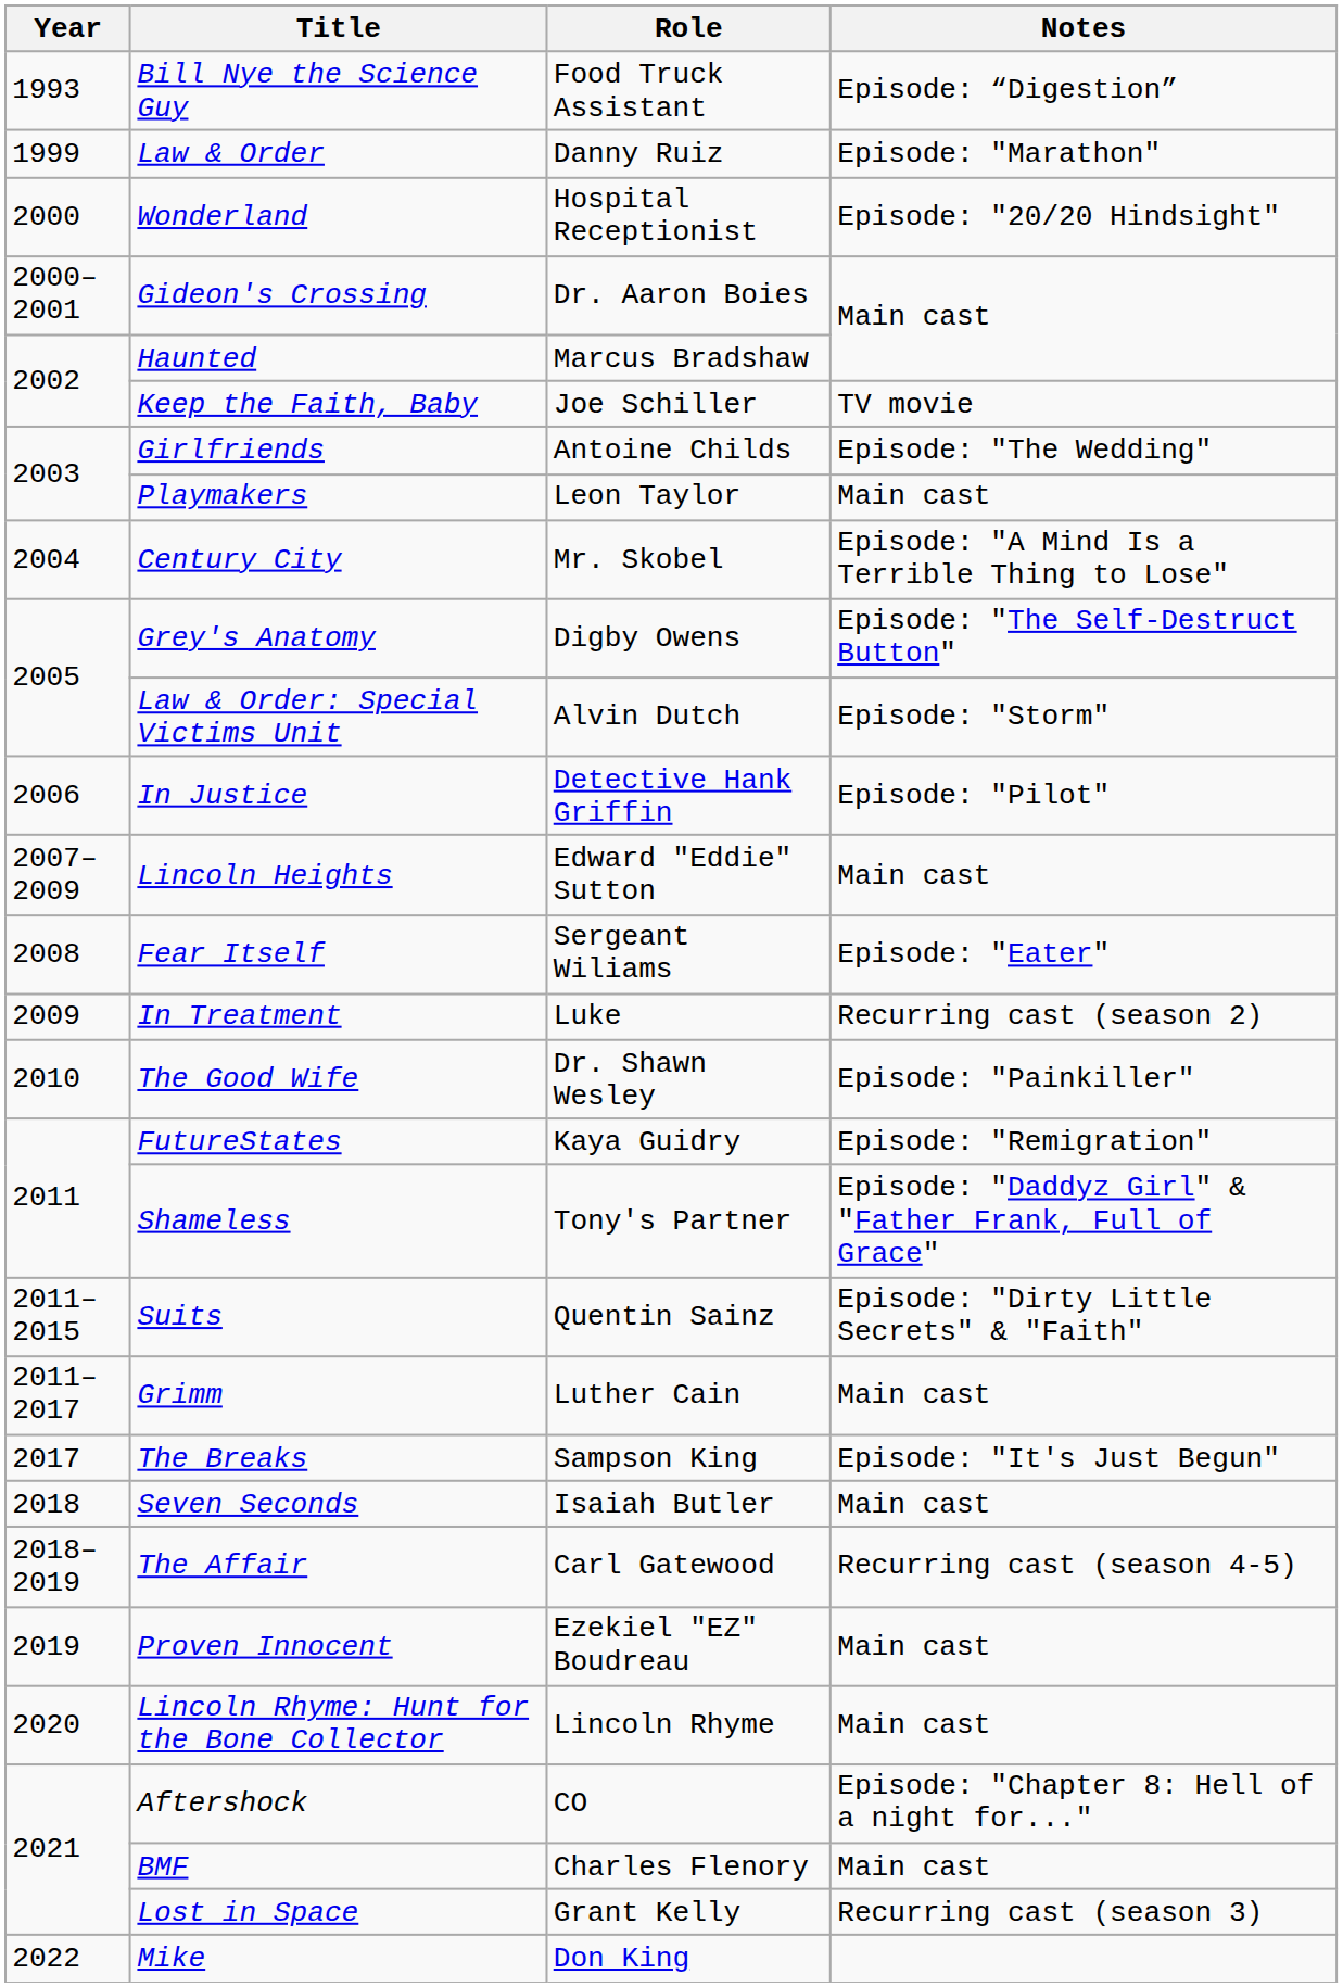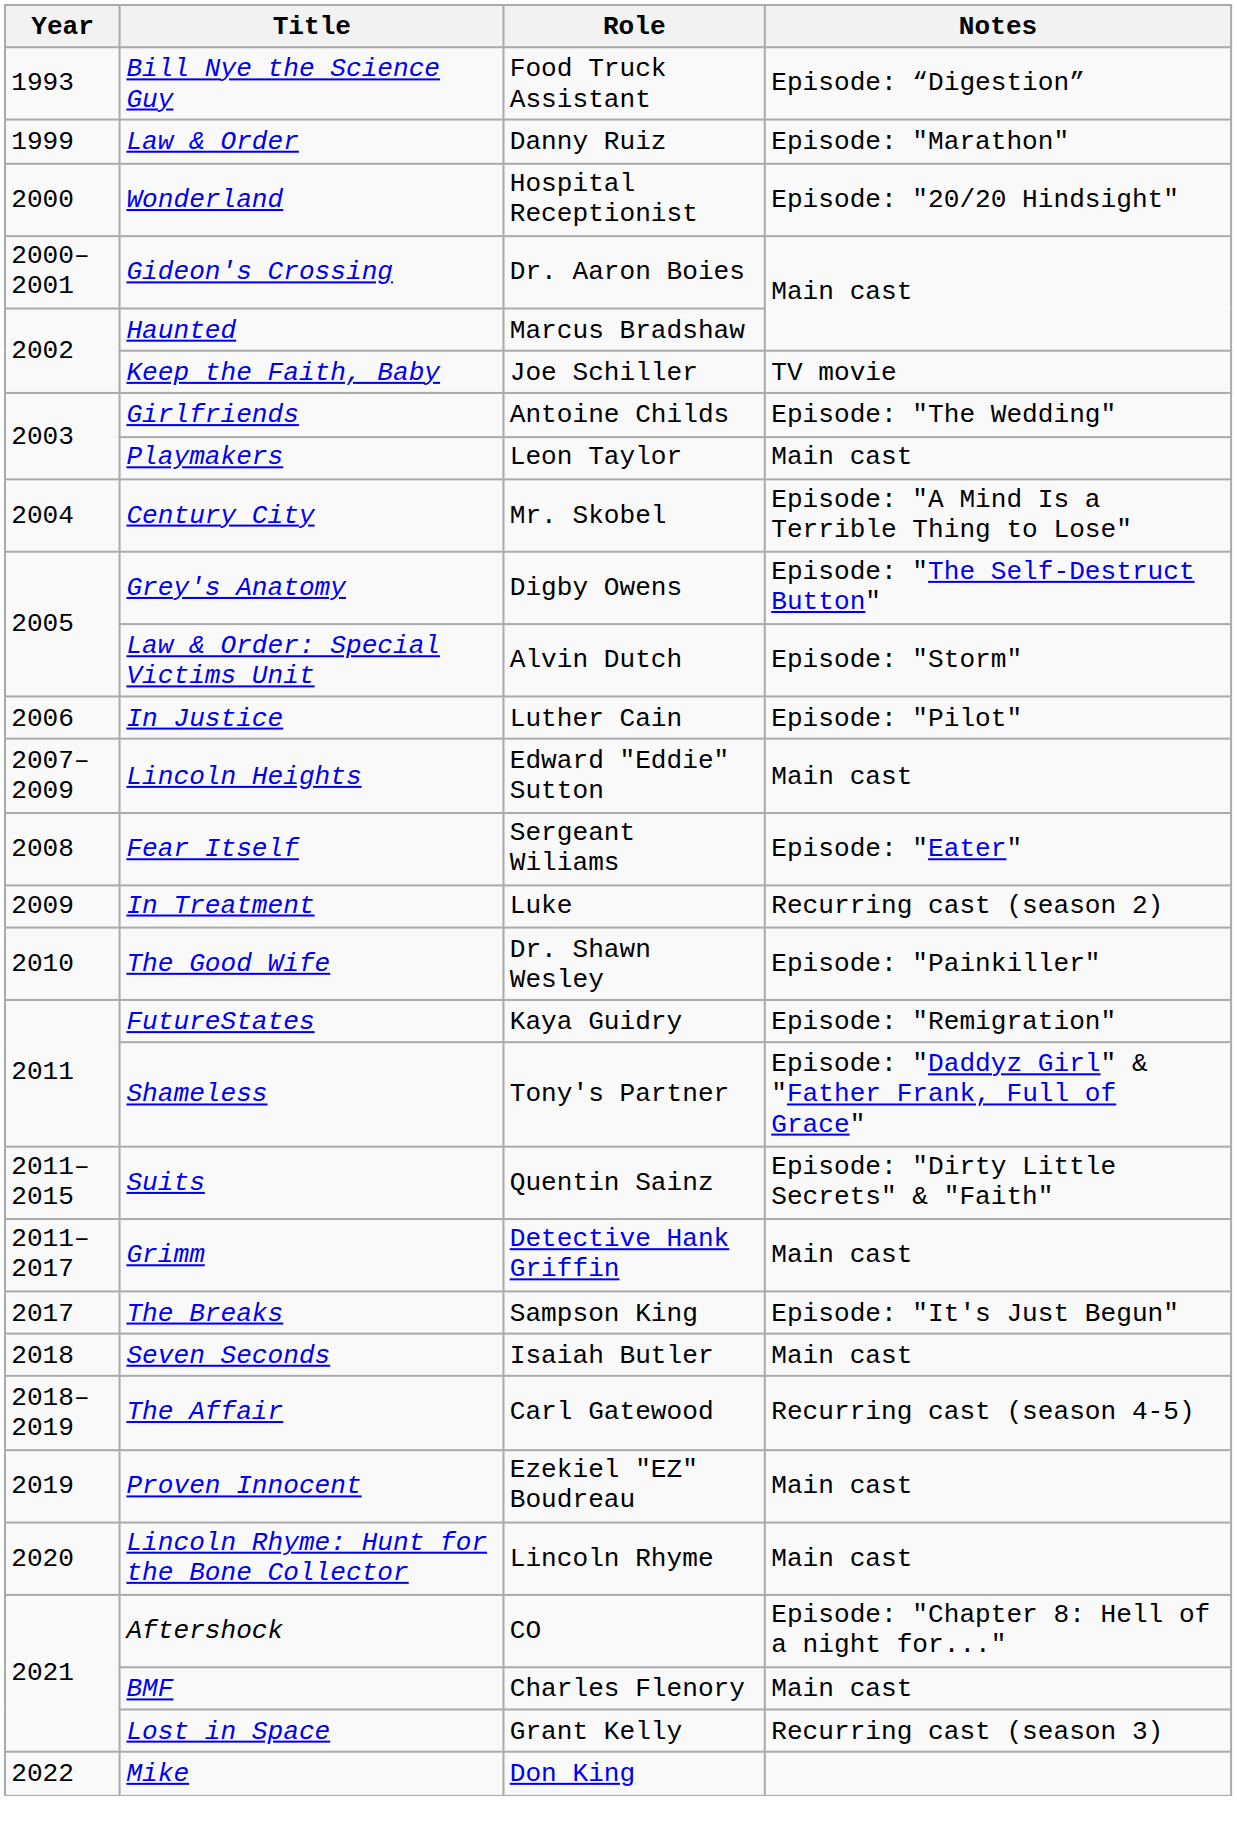 <table class="wikitable sortable">
 <tr>
 <th>Year</th>
 <th>Title</th>
 <th>Role</th>
 <th>Notes</th>
 </tr>
 <tr>
 <td>1993</td>
 <td><em><a href='#'>Bill Nye the Science Guy</a></em></td>
 <td>Food Truck Assistant</td>
 <td>Episode: “Digestion”</td>
 </tr>
 <tr>
 <td>1999</td>
 <td><em><a href='#'>Law & Order</a></em></td>
 <td>Danny Ruiz</td>
 <td>Episode: "Marathon"</td>
 </tr>
 <tr>
 <td>2000</td>
 <td><em><a href='#'>Wonderland</a></em></td>
 <td>Hospital Receptionist</td>
 <td>Episode: "20/20 Hindsight"</td>
 </tr>
 <tr>
 <td>2000–2001</td>
 <td><em><a href='#'>Gideon's Crossing</a></em></td>
 <td>Dr. Aaron Boies</td>
 <td rowspan=2>Main cast</td>
 </tr>
 <tr>
 <td rowspan=2>2002</td>
 <td><em><a href='#'>Haunted</a></em></td>
 <td>Marcus Bradshaw</td>
 </tr>
 <tr>
 <td><em><a href='#'>Keep the Faith, Baby</a></em></td>
 <td>Joe Schiller</td>
 <td>TV movie</td>
 </tr>
 <tr>
 <td rowspan=2>2003</td>
 <td><em><a href='#'>Girlfriends</a></em></td>
 <td>Antoine Childs</td>
 <td>Episode: "The Wedding"</td>
 </tr>
 <tr>
 <td><em><a href='#'>Playmakers</a></em></td>
 <td>Leon Taylor</td>
 <td>Main cast</td>
 </tr>
 <tr>
 <td>2004</td>
 <td><em><a href='#'>Century City</a></em></td>
 <td>Mr. Skobel</td>
 <td>Episode: "A Mind Is a Terrible Thing to Lose"</td>
 </tr>
 <tr>
 <td rowspan=2>2005</td>
 <td><em><a href='#'>Grey's Anatomy</a></em></td>
 <td>Digby Owens</td>
 <td>Episode: "<a href='#'>The Self-Destruct Button</a>"</td>
 </tr>
 <tr>
 <td><em><a href='#'>Law & Order: Special Victims Unit</a></em></td>
 <td>Alvin Dutch</td>
 <td>Episode: "Storm"</td>
 </tr>
 <tr>
 <td>2006</td>
 <td><em><a href='#'>In Justice</a></em></td>
-<td><a href='#'>Detective Hank Griffin</a></td>
+<td>Luther Cain</td>
 <td>Episode: "Pilot"</td>
 </tr>
 <tr>
 <td>2007–2009</td>
 <td><em><a href='#'>Lincoln Heights</a></em></td>
 <td>Edward "Eddie" Sutton</td>
 <td>Main cast</td>
 </tr>
 <tr>
 <td>2008</td>
 <td><em><a href='#'>Fear Itself</a></em></td>
 <td>Sergeant Wiliams</td>
 <td>Episode: "<a href='#'>Eater</a>"</td>
 </tr>
 <tr>
 <td>2009</td>
 <td><em><a href='#'>In Treatment</a></em></td>
 <td>Luke</td>
 <td>Recurring cast (season 2)</td>
 </tr>
 <tr>
 <td>2010</td>
 <td><em><a href='#'>The Good Wife</a></em></td>
 <td>Dr. Shawn Wesley</td>
 <td>Episode: "Painkiller"</td>
 </tr>
 <tr>
 <td rowspan=2>2011</td>
 <td><em><a href='#'>FutureStates</a></em></td>
 <td>Kaya Guidry</td>
 <td>Episode: "Remigration"</td>
 </tr>
 <tr>
 <td><em><a href='#'>Shameless</a></em></td>
 <td>Tony's Partner</td>
 <td>Episode: "<a href='#'>Daddyz Girl</a>" & "<a href='#'>Father Frank, Full of Grace</a>"</td>
 </tr>
 <tr>
 <td>2011–2015</td>
 <td><em><a href='#'>Suits</a></em></td>
 <td>Quentin Sainz</td>
 <td>Episode: "Dirty Little Secrets" & "Faith"</td>
 </tr>
 <tr>
 <td>2011–2017</td>
 <td><em><a href='#'>Grimm</a></em></td>
-<td>Luther Cain</td>
+<td><a href='#'>Detective Hank Griffin</a></td>
 <td>Main cast</td>
 </tr>
 <tr>
 <td>2017</td>
 <td><em><a href='#'>The Breaks</a></em></td>
 <td>Sampson King</td>
 <td>Episode: "It's Just Begun"</td>
 </tr>
 <tr>
 <td>2018</td>
 <td><em><a href='#'>Seven Seconds</a></em></td>
 <td>Isaiah Butler</td>
 <td>Main cast</td>
 </tr>
 <tr>
 <td>2018–2019</td>
 <td><em><a href='#'>The Affair</a></em></td>
 <td>Carl Gatewood</td>
 <td>Recurring cast (season 4-5)</td>
 </tr>
 <tr>
 <td>2019</td>
 <td><em><a href='#'>Proven Innocent</a></em></td>
 <td>Ezekiel "EZ" Boudreau</td>
 <td>Main cast</td>
 </tr>
 <tr>
 <td>2020</td>
 <td><em><a href='#'>Lincoln Rhyme: Hunt for the Bone Collector</a></em></td>
 <td>Lincoln Rhyme</td>
 <td>Main cast</td>
 </tr>
 <tr>
 <td rowspan=3>2021</td>
 <td><em>Aftershock</em></td>
 <td>CO</td>
 <td>Episode: "Chapter 8: Hell of a night for..."</td>
 </tr>
 <tr>
 <td><em><a href='#'>BMF</a></em></td>
 <td>Charles Flenory</td>
 <td>Main cast</td>
 </tr>
 <tr>
 <td><em><a href='#'>Lost in Space</a></em></td>
 <td>Grant Kelly</td>
 <td>Recurring cast (season 3)</td>
 </tr>
 <tr>
 <td>2022</td>
 <td><em><a href='#'>Mike</a></em></td>
 <td><a href='#'>Don King</a></td>
 <td></td>
 </tr>
 </table>
